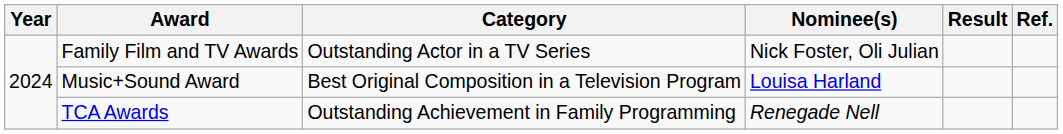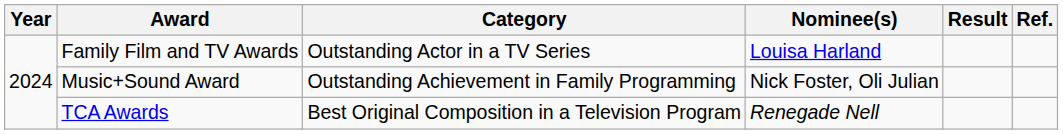 <table class="wikitable">
 <tr>
 <th>Year</th>
 <th>Award</th>
 <th>Category</th>
 <th>Nominee(s)</th>
 <th>Result</th>
 <th>Ref.</th>
 </tr>
 <tr>
 <td rowspan="3">2024</td>
 <td>Family Film and TV Awards</td>
 <td>Outstanding Actor in a TV Series</td>
+<td><a href='#'>Louisa Harland</a></td>
+<td></td>
+<td style="text-align:center;"></td>
+</tr>
+<tr>
+<td>Music+Sound Award</td>
+<td>Outstanding Achievement in Family Programming</td>
 <td>Nick Foster, Oli Julian</td>
 <td></td>
 <td style="text-align:center;"></td>
 </tr>
 <tr>
-<td>Music+Sound Award</td>
+<td><a href='#'>TCA Awards</a></td>
 <td>Best Original Composition in a Television Program</td>
-<td><a href='#'>Louisa Harland</a></td>
-<td></td>
-<td style="text-align:center;"></td>
-</tr>
-<tr>
-<td><a href='#'>TCA Awards</a></td>
-<td>Outstanding Achievement in Family Programming</td>
 <td><em>Renegade Nell</em></td>
 <td></td>
 <td style="text-align:center;"></td>
 </tr>
 </table>
